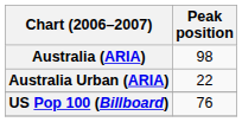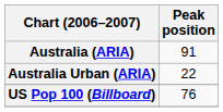 <table class="wikitable plainrowheaders sortable" style="text-align:center;">
 <tr>
 <th scope="col">Chart (2006–2007)</th>
 <th scope="col">Peak<br>position</th>
 </tr>
 <tr>
 <th scope="row">Australia (<a href='#'>ARIA</a>)</th>
-<td>98</td>
+<td>91</td>
 </tr>
 <tr>
 <th scope="row">Australia Urban (<a href='#'>ARIA</a>)</th>
 <td>22</td>
 </tr>
 <tr>
 </tr>
 <tr>
 </tr>
 <tr>
 </tr>
 <tr>
 </tr>
 <tr>
 </tr>
 <tr>
 <th scope="row">US <a href='#'>Pop 100</a> (<a href='#'><em>Billboard</em></a>)</th>
 <td>76</td>
 </tr>
 <tr>
 </tr>
 </table>
